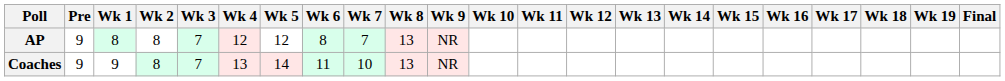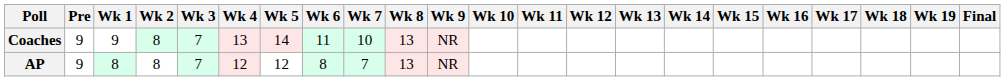 <table class="wikitable" style="white-space:nowrap;">
 <tr>
 <th>Poll</th>
 <th>Pre</th>
 <th>Wk 1</th>
 <th>Wk 2</th>
 <th>Wk 3</th>
 <th>Wk 4</th>
 <th>Wk 5</th>
 <th>Wk 6</th>
 <th>Wk 7</th>
 <th>Wk 8</th>
 <th>Wk 9</th>
 <th>Wk 10</th>
 <th>Wk 11</th>
 <th>Wk 12</th>
 <th>Wk 13</th>
 <th>Wk 14</th>
 <th>Wk 15</th>
 <th>Wk 16</th>
 <th>Wk 17</th>
 <th>Wk 18</th>
 <th>Wk 19</th>
 <th>Final</th>
 </tr>
 <tr style="text-align:center;">
+<th>Coaches</th>
+<td style="background:#FFF;">9</td>
+<td style="background:#FFF;">9</td>
+<td style="background:#D8FFEB;">8</td>
+<td style="background:#D8FFEB;">7</td>
+<td style="background:#FFE6E6;">13</td>
+<td style="background:#FFE6E6;">14</td>
+<td style="background:#D8FFEB;">11</td>
+<td style="background:#D8FFEB;">10</td>
+<td style="background:#FFE6E6;">13</td>
+<td style="background:#FFE6E6;">NR</td>
+<td style="background:#FFF;"></td>
+<td style="background:#FFF;"></td>
+<td style="background:#FFF;"></td>
+<td style="background:#FFF;"></td>
+<td style="background:#FFF;"></td>
+<td style="background:#FFF;"></td>
+<td style="background:#FFF;"></td>
+<td style="background:#FFF;"></td>
+<td style="background:#FFF;"></td>
+<td style="background:#FFF;"></td>
+<td style="background:#FFF;"></td>
+</tr>
+<tr style="text-align:center;">
 <th>AP</th>
 <td style="background:#FFF;">9</td>
 <td style="background:#D8FFEB;">8</td>
 <td style="background:#FFF;">8</td>
 <td style="background:#D8FFEB;">7</td>
 <td style="background:#FFE6E6;">12</td>
 <td style="background:#FFF;">12</td>
 <td style="background:#D8FFEB;">8</td>
 <td style="background:#D8FFEB;">7</td>
 <td style="background:#FFE6E6;">13</td>
 <td style="background:#FFE6E6;">NR</td>
 <td style="background:#FFF;"></td>
 <td style="background:#FFF;"></td>
 <td style="background:#FFF;"></td>
 <td style="background:#FFF;"></td>
 <td style="background:#FFF;"></td>
 <td style="background:#FFF;"></td>
 <td style="background:#FFF;"></td>
 <td style="background:#FFF;"></td>
 <td style="background:#FFF;"></td>
 <td style="background:#FFF;"></td>
 <td style="background:#FFF;"></td>
 </tr>
-<tr style="text-align:center;">
-<th>Coaches</th>
-<td style="background:#FFF;">9</td>
-<td style="background:#FFF;">9</td>
-<td style="background:#D8FFEB;">8</td>
-<td style="background:#D8FFEB;">7</td>
-<td style="background:#FFE6E6;">13</td>
-<td style="background:#FFE6E6;">14</td>
-<td style="background:#D8FFEB;">11</td>
-<td style="background:#D8FFEB;">10</td>
-<td style="background:#FFE6E6;">13</td>
-<td style="background:#FFE6E6;">NR</td>
-<td style="background:#FFF;"></td>
-<td style="background:#FFF;"></td>
-<td style="background:#FFF;"></td>
-<td style="background:#FFF;"></td>
-<td style="background:#FFF;"></td>
-<td style="background:#FFF;"></td>
-<td style="background:#FFF;"></td>
-<td style="background:#FFF;"></td>
-<td style="background:#FFF;"></td>
-<td style="background:#FFF;"></td>
-<td style="background:#FFF;"></td>
-</tr>
 </table>
